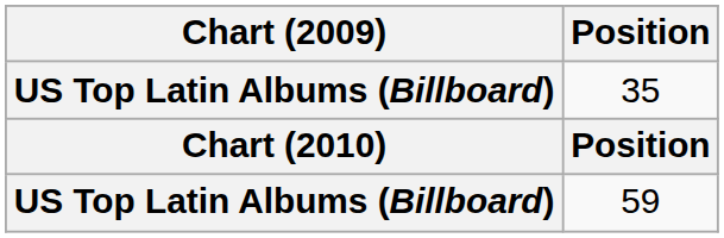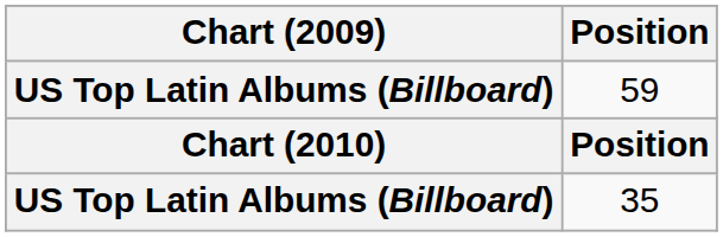 <table class="wikitable plainrowheaders" style="text-align:center">
 <tr>
 <th scope="col">Chart (2009)</th>
 <th scope="col">Position</th>
 </tr>
 <tr>
 <th scope="row">US Top Latin Albums (<em>Billboard</em>)</th>
-<td>35</td>
+<td>59</td>
 </tr>
 <tr>
 <th scope="col">Chart (2010)</th>
 <th scope="col">Position</th>
 </tr>
 <tr>
 <th scope="row">US Top Latin Albums (<em>Billboard</em>)</th>
-<td>59</td>
+<td>35</td>
 </tr>
 </table>
